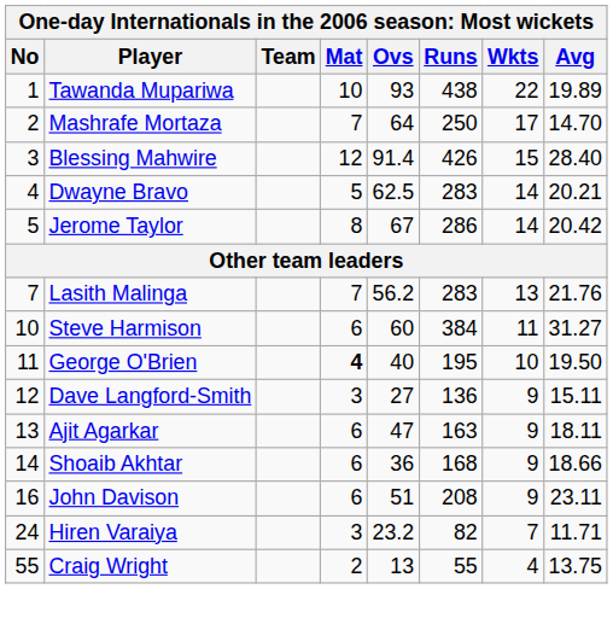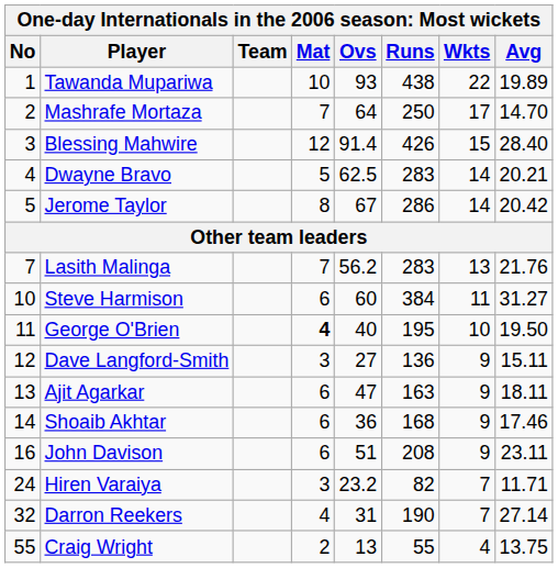 <table class="wikitable">
 <tr>
 <th colspan="8">One-day Internationals in the 2006 season: Most wickets</th>
 </tr>
 <tr>
 <th>No</th>
 <th>Player</th>
 <th>Team</th>
 <th><a href='#'>Mat</a></th>
 <th><a href='#'>Ovs</a></th>
 <th><a href='#'>Runs</a></th>
 <th><a href='#'>Wkts</a></th>
 <th><a href='#'>Avg</a></th>
 </tr>
 <tr style="text-align:right;">
 <td>1</td>
 <td style="text-align:left;"><a href='#'>Tawanda Mupariwa</a></td>
 <td style="text-align:left;"></td>
 <td>10</td>
 <td>93</td>
 <td>438</td>
 <td>22</td>
 <td>19.89</td>
 </tr>
 <tr style="text-align:right;">
 <td>2</td>
 <td style="text-align:left;"><a href='#'>Mashrafe Mortaza</a></td>
 <td style="text-align:left;"></td>
 <td>7</td>
 <td>64</td>
 <td>250</td>
 <td>17</td>
 <td>14.70</td>
 </tr>
 <tr style="text-align:right;">
 <td>3</td>
 <td style="text-align:left;"><a href='#'>Blessing Mahwire</a></td>
 <td style="text-align:left;"></td>
 <td>12</td>
 <td>91.4</td>
 <td>426</td>
 <td>15</td>
 <td>28.40</td>
 </tr>
 <tr style="text-align:right;">
 <td>4</td>
 <td style="text-align:left;"><a href='#'>Dwayne Bravo</a></td>
 <td style="text-align:left;"></td>
 <td>5</td>
 <td>62.5</td>
 <td>283</td>
 <td>14</td>
 <td>20.21</td>
 </tr>
 <tr style="text-align:right;">
 <td>5</td>
 <td style="text-align:left;"><a href='#'>Jerome Taylor</a></td>
 <td style="text-align:left;"></td>
 <td>8</td>
 <td>67</td>
 <td>286</td>
 <td>14</td>
 <td>20.42</td>
 </tr>
 <tr>
 <th colspan="8">Other team leaders</th>
 </tr>
 <tr style="text-align:right;">
 <td>7</td>
 <td style="text-align:left;"><a href='#'>Lasith Malinga</a></td>
 <td style="text-align:left;"></td>
 <td>7</td>
 <td>56.2</td>
 <td>283</td>
 <td>13</td>
 <td>21.76</td>
 </tr>
 <tr style="text-align:right;">
 <td>10</td>
 <td style="text-align:left;"><a href='#'>Steve Harmison</a></td>
 <td style="text-align:left;"></td>
 <td>6</td>
 <td>60</td>
 <td>384</td>
 <td>11</td>
 <td>31.27</td>
 </tr>
 <tr style="text-align:right;">
 <td>11</td>
 <td style="text-align:left;"><a href='#'>George O'Brien</a></td>
 <td style="text-align:left;"></td>
 <td><strong>4</strong></td>
 <td>40</td>
 <td>195</td>
 <td>10</td>
 <td>19.50</td>
 </tr>
 <tr style="text-align:right;">
 <td>12</td>
 <td style="text-align:left;"><a href='#'>Dave Langford-Smith</a></td>
 <td style="text-align:left;"></td>
 <td>3</td>
 <td>27</td>
 <td>136</td>
 <td>9</td>
 <td>15.11</td>
 </tr>
 <tr style="text-align:right;">
 <td>13</td>
 <td style="text-align:left;"><a href='#'>Ajit Agarkar</a></td>
 <td style="text-align:left;"></td>
 <td>6</td>
 <td>47</td>
 <td>163</td>
 <td>9</td>
 <td>18.11</td>
 </tr>
 <tr style="text-align:right;">
 <td>14</td>
 <td style="text-align:left;"><a href='#'>Shoaib Akhtar</a></td>
 <td style="text-align:left;"></td>
 <td>6</td>
 <td>36</td>
 <td>168</td>
 <td>9</td>
-<td>18.66</td>
+<td>17.46</td>
 </tr>
 <tr style="text-align:right;">
 <td>16</td>
 <td style="text-align:left;"><a href='#'>John Davison</a></td>
 <td style="text-align:left;"></td>
 <td>6</td>
 <td>51</td>
 <td>208</td>
 <td>9</td>
 <td>23.11</td>
 </tr>
 <tr style="text-align:right;">
 <td>24</td>
 <td style="text-align:left;"><a href='#'>Hiren Varaiya</a></td>
 <td style="text-align:left;"></td>
 <td>3</td>
 <td>23.2</td>
 <td>82</td>
 <td>7</td>
 <td>11.71</td>
 </tr>
 <tr style="text-align:right;">
+<td>32</td>
+<td style="text-align:left;"><a href='#'>Darron Reekers</a></td>
+<td style="text-align:left;"></td>
+<td>4</td>
+<td>31</td>
+<td>190</td>
+<td>7</td>
+<td>27.14</td>
+</tr>
+<tr style="text-align:right;">
 <td>55</td>
 <td style="text-align:left;"><a href='#'>Craig Wright</a></td>
 <td style="text-align:left;"></td>
 <td>2</td>
 <td>13</td>
 <td>55</td>
 <td>4</td>
 <td>13.75</td>
 </tr>
 </table>
